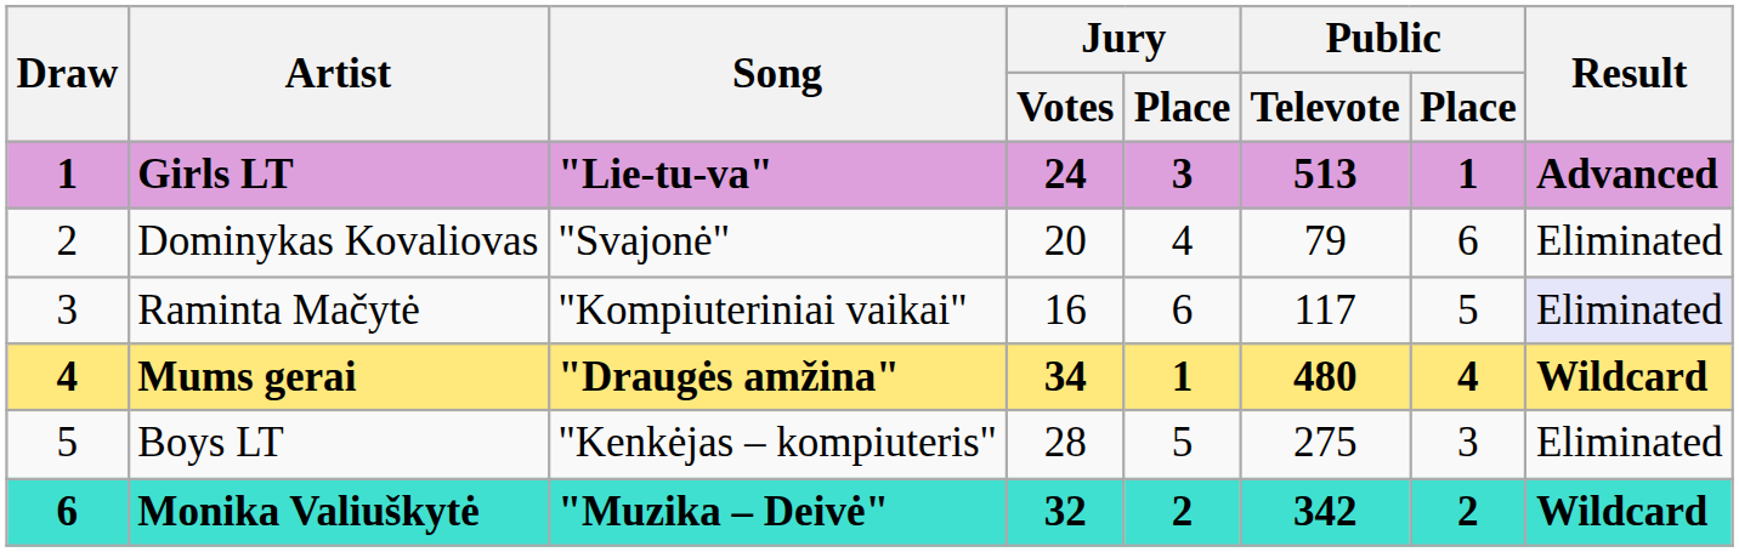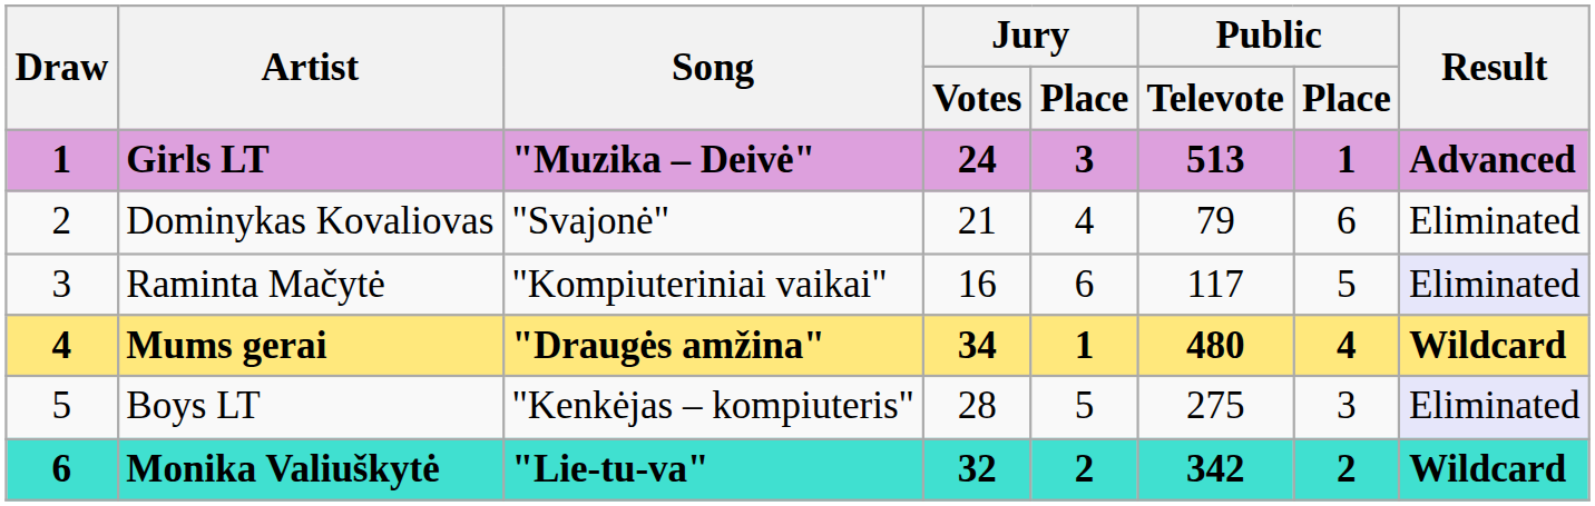 <table class="sortable wikitable" style="margin: 1em auto 1em auto; text-align:center;">
 <tr>
 <th rowspan="2">Draw</th>
 <th rowspan="2">Artist</th>
 <th rowspan="2">Song</th>
 <th colspan="2">Jury</th>
 <th colspan="2">Public</th>
 <th rowspan="2">Result</th>
 </tr>
 <tr>
 <th>Votes</th>
 <th>Place</th>
 <th>Televote</th>
 <th>Place</th>
 </tr>
 <tr style="font-weight:bold; background:#DDA0DD;">
 <td>1</td>
 <td align="left">Girls LT</td>
-<td align="left">"Lie-tu-va"</td>
+<td align="left">"Muzika – Deivė"</td>
 <td>24</td>
 <td>3</td>
 <td>513</td>
 <td>1</td>
 <td align="left">Advanced</td>
 </tr>
 <tr>
 <td>2</td>
 <td align="left">Dominykas Kovaliovas</td>
 <td align="left">"Svajonė"</td>
-<td>20</td>
+<td>21</td>
 <td>4</td>
 <td>79</td>
 <td>6</td>
 <td align="left">Eliminated</td>
 </tr>
 <tr>
 <td>3</td>
 <td align="left">Raminta Mačytė</td>
 <td align="left">"Kompiuteriniai vaikai"</td>
 <td>16</td>
 <td>6</td>
 <td>117</td>
 <td>5</td>
 <td align="left" style="background: lavender;">Eliminated</td>
 </tr>
 <tr style="font-weight:bold; background:#ffe87c;">
 <td>4</td>
 <td align="left">Mums gerai</td>
 <td align="left">"Draugės amžina"</td>
 <td>34</td>
 <td>1</td>
 <td>480</td>
 <td>4</td>
 <td align="left">Wildcard</td>
 </tr>
 <tr>
 <td>5</td>
 <td align="left">Boys LT</td>
 <td align="left">"Kenkėjas – kompiuteris"</td>
 <td>28</td>
 <td>5</td>
 <td>275</td>
 <td>3</td>
-<td align="left">Eliminated</td>
+<td align="left" style="background: lavender;">Eliminated</td>
 </tr>
 <tr style="font-weight:bold; background:turquoise;">
 <td>6</td>
 <td align="left">Monika Valiuškytė</td>
-<td align="left">"Muzika – Deivė"</td>
+<td align="left">"Lie-tu-va"</td>
 <td>32</td>
 <td>2</td>
 <td>342</td>
 <td>2</td>
 <td align="left">Wildcard</td>
 </tr>
 </table>
